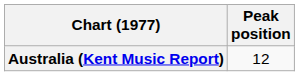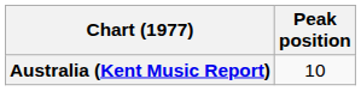 <table class="wikitable sortable plainrowheaders">
 <tr>
 <th>Chart (1977)</th>
 <th>Peak<br>position</th>
 </tr>
 <tr>
 <th scope="row">Australia (<a href='#'>Kent Music Report</a>)</th>
-<td style="text-align:center;">12</td>
+<td style="text-align:center;">10</td>
 </tr>
 </table>
